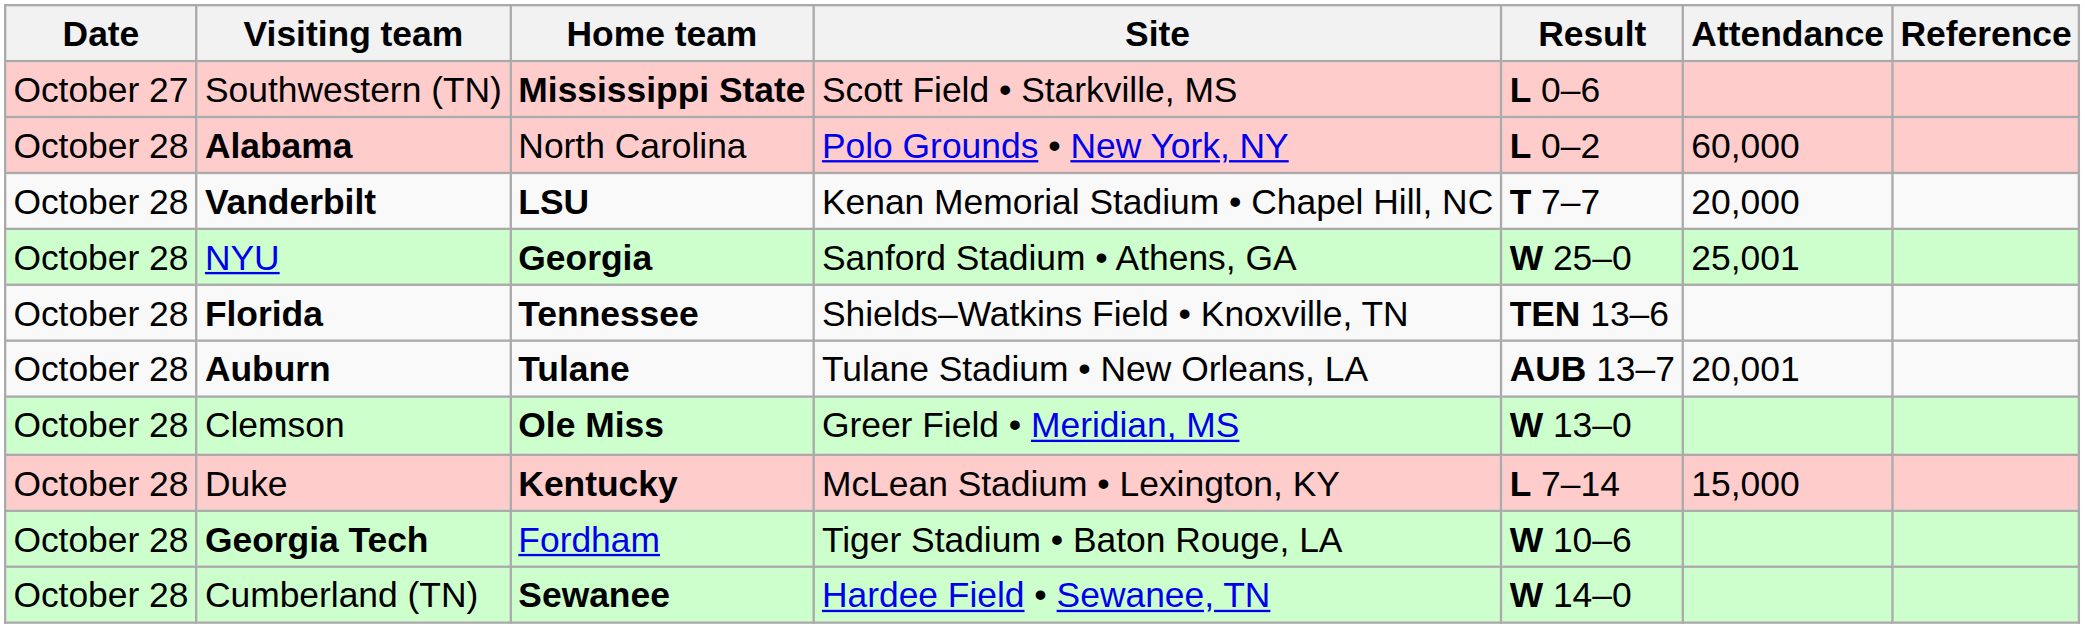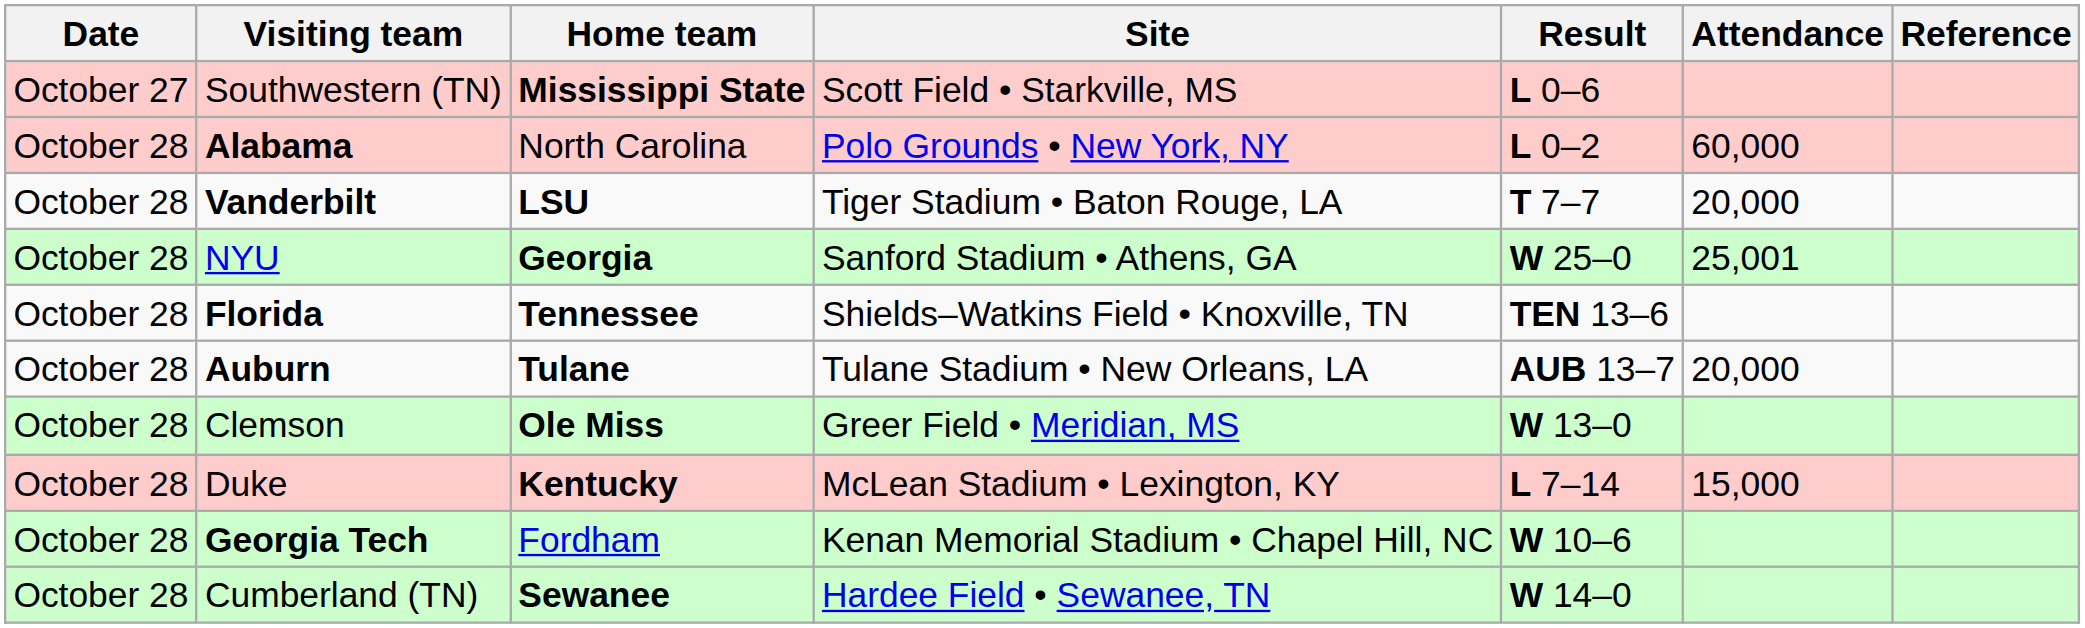 <table class="wikitable" style="font-size:95%;">
 <tr>
 <th>Date</th>
 <th>Visiting team</th>
 <th>Home team</th>
 <th>Site</th>
 <th>Result</th>
 <th>Attendance</th>
 <th class="unsortable">Reference</th>
 </tr>
 <tr bgcolor=ffcccc>
 <td>October 27</td>
 <td>Southwestern (TN)</td>
 <td><strong>Mississippi State</strong></td>
 <td>Scott Field • Starkville, MS</td>
 <td><strong>L</strong> 0–6</td>
 <td></td>
 <td></td>
 </tr>
 <tr bgcolor=ffcccc>
 <td>October 28</td>
 <td><strong>Alabama</strong></td>
 <td>North Carolina</td>
 <td><a href='#'>Polo Grounds</a> • <a href='#'>New York, NY</a></td>
 <td><strong>L</strong> 0–2</td>
 <td>60,000</td>
 <td></td>
 </tr>
 <tr bgcolor=>
 <td>October 28</td>
 <td><strong>Vanderbilt</strong></td>
 <td><strong>LSU</strong></td>
-<td>Kenan Memorial Stadium • Chapel Hill, NC</td>
+<td>Tiger Stadium • Baton Rouge, LA</td>
 <td><strong>T</strong> 7–7</td>
 <td>20,000</td>
 <td></td>
 </tr>
 <tr bgcolor=ccffcc>
 <td>October 28</td>
 <td><a href='#'>NYU</a></td>
 <td><strong>Georgia</strong></td>
 <td>Sanford Stadium • Athens, GA</td>
 <td><strong>W</strong> 25–0</td>
 <td>25,001</td>
 <td></td>
 </tr>
 <tr bgcolor=>
 <td>October 28</td>
 <td><strong>Florida</strong></td>
 <td><strong>Tennessee</strong></td>
 <td>Shields–Watkins Field • Knoxville, TN</td>
 <td><strong>TEN</strong> 13–6</td>
 <td></td>
 <td></td>
 </tr>
 <tr bgcolor=>
 <td>October 28</td>
 <td><strong>Auburn</strong></td>
 <td><strong>Tulane</strong></td>
 <td>Tulane Stadium • New Orleans, LA</td>
 <td><strong>AUB</strong> 13–7</td>
-<td>20,001</td>
+<td>20,000</td>
 <td></td>
 </tr>
 <tr bgcolor=ccffcc>
 <td>October 28</td>
 <td>Clemson</td>
 <td><strong>Ole Miss</strong></td>
 <td>Greer Field • <a href='#'>Meridian, MS</a></td>
 <td><strong>W</strong> 13–0</td>
 <td></td>
 <td></td>
 </tr>
 <tr bgcolor=ffcccc>
 <td>October 28</td>
 <td>Duke</td>
 <td><strong>Kentucky</strong></td>
 <td>McLean Stadium • Lexington, KY</td>
 <td><strong>L</strong> 7–14</td>
 <td>15,000</td>
 <td></td>
 </tr>
 <tr bgcolor=ccffcc>
 <td>October 28</td>
 <td><strong>Georgia Tech</strong></td>
 <td><a href='#'>Fordham</a></td>
-<td>Tiger Stadium • Baton Rouge, LA</td>
+<td>Kenan Memorial Stadium • Chapel Hill, NC</td>
 <td><strong>W</strong> 10–6</td>
 <td></td>
 <td></td>
 </tr>
 <tr bgcolor=ccffcc>
 <td>October 28</td>
 <td>Cumberland (TN)</td>
 <td><strong>Sewanee</strong></td>
 <td><a href='#'>Hardee Field</a> • <a href='#'>Sewanee, TN</a></td>
 <td><strong>W</strong> 14–0</td>
 <td></td>
 <td></td>
 </tr>
 </table>
